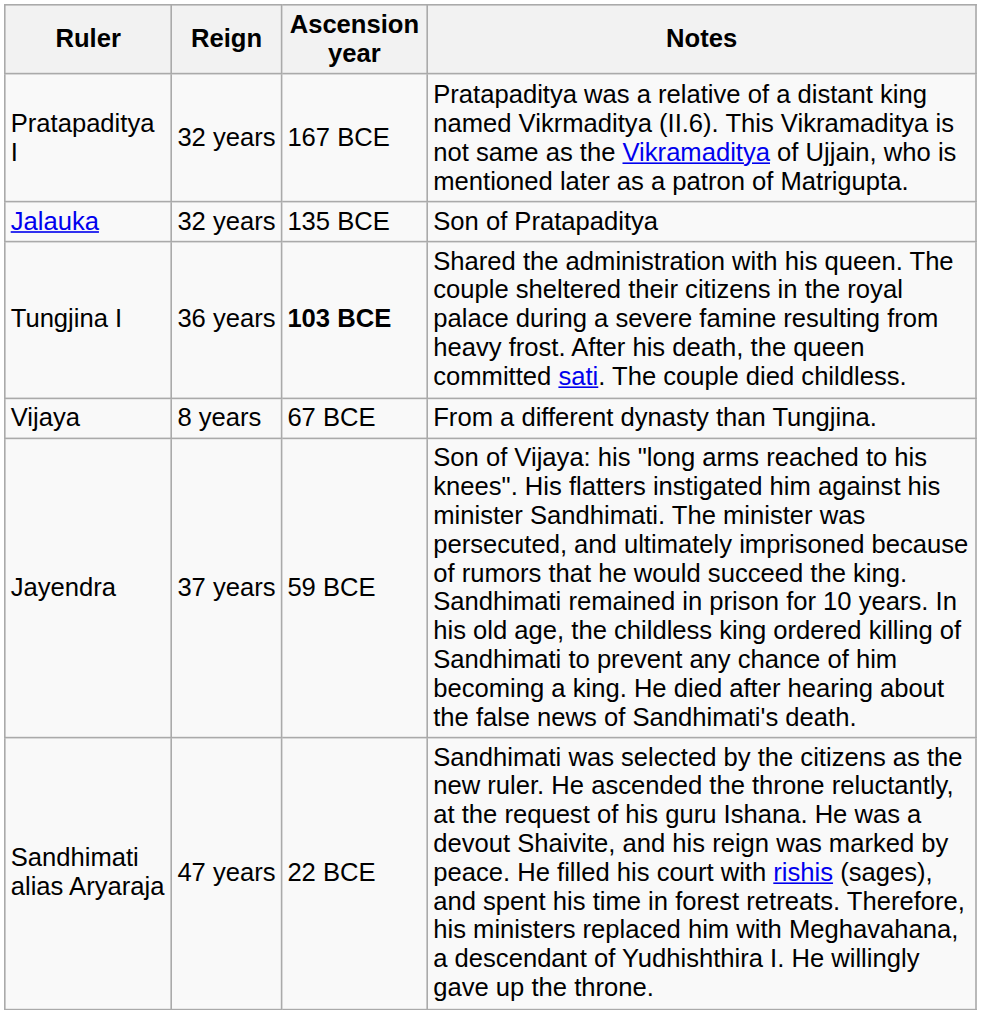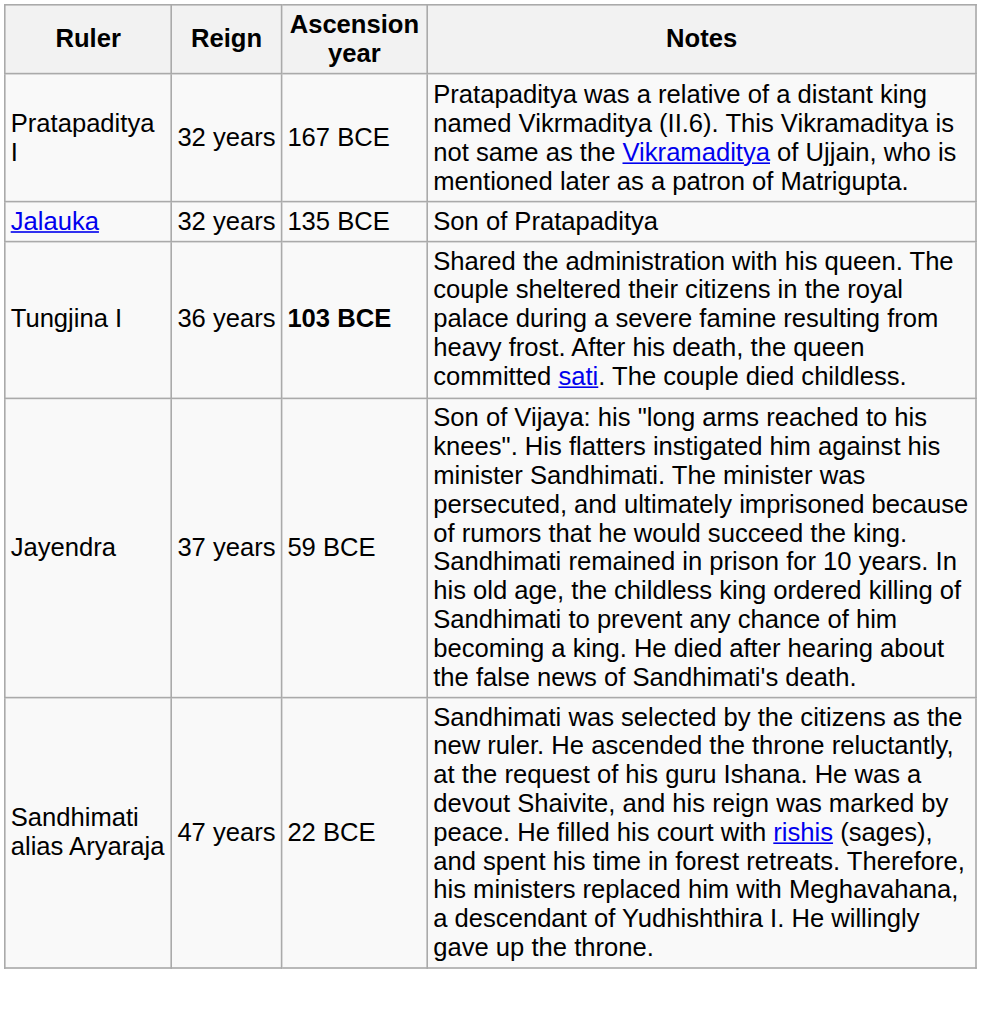 <table class="wikitable">
 <tr>
 <th>Ruler</th>
 <th>Reign</th>
 <th>Ascension year</th>
 <th>Notes</th>
 </tr>
 <tr>
 <td>Pratapaditya I</td>
 <td>32 years</td>
 <td>167 BCE</td>
 <td>Pratapaditya was a relative of a distant king named Vikrmaditya (II.6). This Vikramaditya is not same as the <a href='#'>Vikramaditya</a> of Ujjain, who is mentioned later as a patron of Matrigupta.</td>
 </tr>
 <tr>
 <td><a href='#'>Jalauka</a></td>
 <td>32 years</td>
 <td>135 BCE</td>
 <td>Son of Pratapaditya</td>
 </tr>
 <tr>
 <td>Tungjina I</td>
 <td>36 years</td>
 <td><strong>103 BCE</strong></td>
 <td>Shared the administration with his queen. The couple sheltered their citizens in the royal palace during a severe famine resulting from heavy frost. After his death, the queen committed <a href='#'>sati</a>. The couple died childless.</td>
 </tr>
 <tr>
-<td>Vijaya</td>
-<td>8 years</td>
-<td>67 BCE</td>
-<td>From a different dynasty than Tungjina.</td>
-</tr>
-<tr>
 <td>Jayendra</td>
 <td>37 years</td>
 <td>59 BCE</td>
 <td>Son of Vijaya: his "long arms reached to his knees". His flatters instigated him against his minister Sandhimati. The minister was persecuted, and ultimately imprisoned because of rumors that he would succeed the king. Sandhimati remained in prison for 10 years. In his old age, the childless king  ordered killing of Sandhimati to prevent any chance of him becoming a king. He died after hearing about the false news of Sandhimati's death.</td>
 </tr>
 <tr>
 <td>Sandhimati alias Aryaraja</td>
 <td>47 years</td>
 <td>22 BCE</td>
 <td>Sandhimati was selected by the citizens as the new ruler. He ascended the throne reluctantly, at the request of his guru Ishana. He was a devout Shaivite, and his reign was marked by peace. He filled his court with <a href='#'>rishis</a> (sages), and spent his time in forest retreats. Therefore, his ministers replaced him with Meghavahana, a descendant of Yudhishthira I. He willingly gave up the throne.</td>
 </tr>
 </table>
